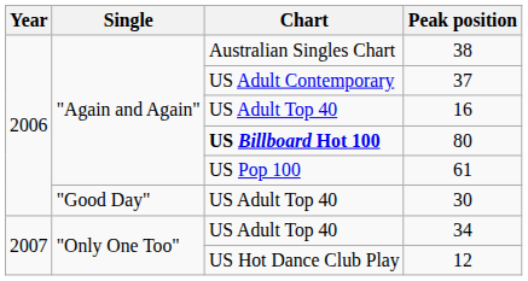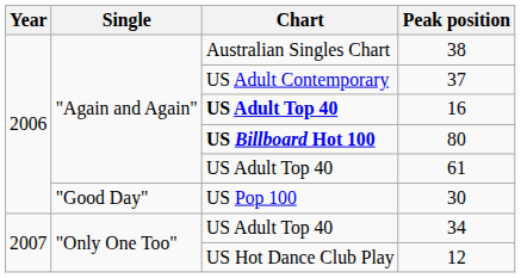 <table class="wikitable">
 <tr>
 <th>Year</th>
 <th>Single</th>
 <th>Chart</th>
 <th>Peak position</th>
 </tr>
 <tr>
 <td rowspan="6">2006</td>
 <td rowspan="5">"Again and Again"</td>
 <td>Australian Singles Chart</td>
 <td align="center">38</td>
 </tr>
 <tr>
 <td>US <a href='#'>Adult Contemporary</a></td>
 <td align="center">37</td>
 </tr>
 <tr>
-<td>US <a href='#'>Adult Top 40</a></td>
+<td><strong>US <a href='#'>Adult Top 40</a></strong></td>
 <td align="center">16</td>
 </tr>
 <tr>
 <td><strong>US <a href='#'><em>Billboard</em> Hot 100</a></strong></td>
 <td align="center">80</td>
 </tr>
 <tr>
-<td>US <a href='#'>Pop 100</a></td>
+<td>US Adult Top 40</td>
 <td align="center">61</td>
 </tr>
 <tr>
 <td>"Good Day"</td>
-<td>US Adult Top 40</td>
+<td>US <a href='#'>Pop 100</a></td>
 <td align="center">30</td>
 </tr>
 <tr>
 <td rowspan="2">2007</td>
 <td rowspan="2">"Only One Too"</td>
 <td>US Adult Top 40</td>
 <td align="center">34</td>
 </tr>
 <tr>
 <td>US Hot Dance Club Play</td>
 <td align="center">12</td>
 </tr>
 </table>
